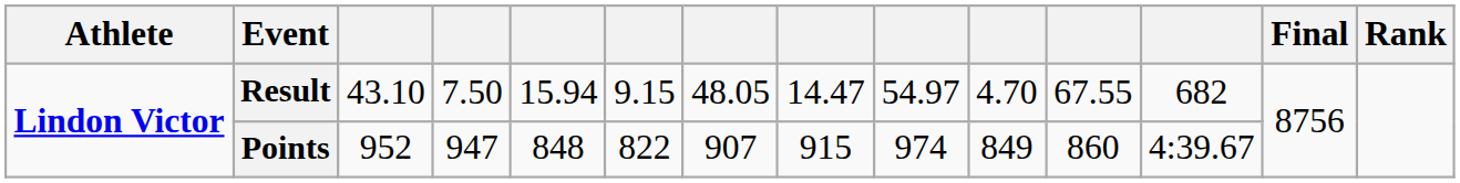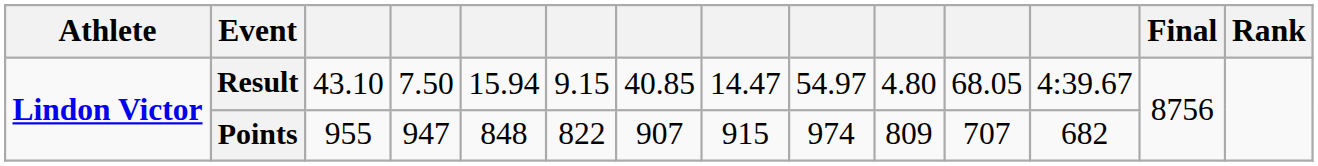 <table class=wikitable style=font-size:90%>
 <tr>
 <th>Athlete</th>
 <th>Event</th>
 <th></th>
 <th></th>
 <th></th>
 <th></th>
 <th></th>
 <th></th>
 <th></th>
 <th></th>
 <th></th>
 <th></th>
 <th>Final</th>
 <th>Rank</th>
 </tr>
 <tr align=center>
 <td rowspan=2 style=text-align:left><strong><a href='#'>Lindon Victor</a></strong></td>
 <th style=font-size:95%>Result</th>
 <td>43.10 </td>
 <td>7.50 </td>
 <td>15.94</td>
 <td>9.15 </td>
-<td>48.05 </td>
+<td>40.85 </td>
 <td>14.47 </td>
 <td>54.97 </td>
-<td>4.70</td>
-<td>67.55 </td>
-<td>682</td>
+<td>4.80</td>
+<td>68.05 </td>
+<td>4:39.67 </td>
 <td rowspan=2>8756 <strong></strong></td>
 <td rowspan=2></td>
 </tr>
 <tr align=center>
 <th style=font-size:95%>Points</th>
-<td>952</td>
+<td>955</td>
 <td>947</td>
 <td>848</td>
 <td>822</td>
 <td>907</td>
 <td>915</td>
 <td>974</td>
-<td>849</td>
-<td>860</td>
-<td>4:39.67 </td>
+<td>809</td>
+<td>707</td>
+<td>682</td>
 </tr>
 </table>
